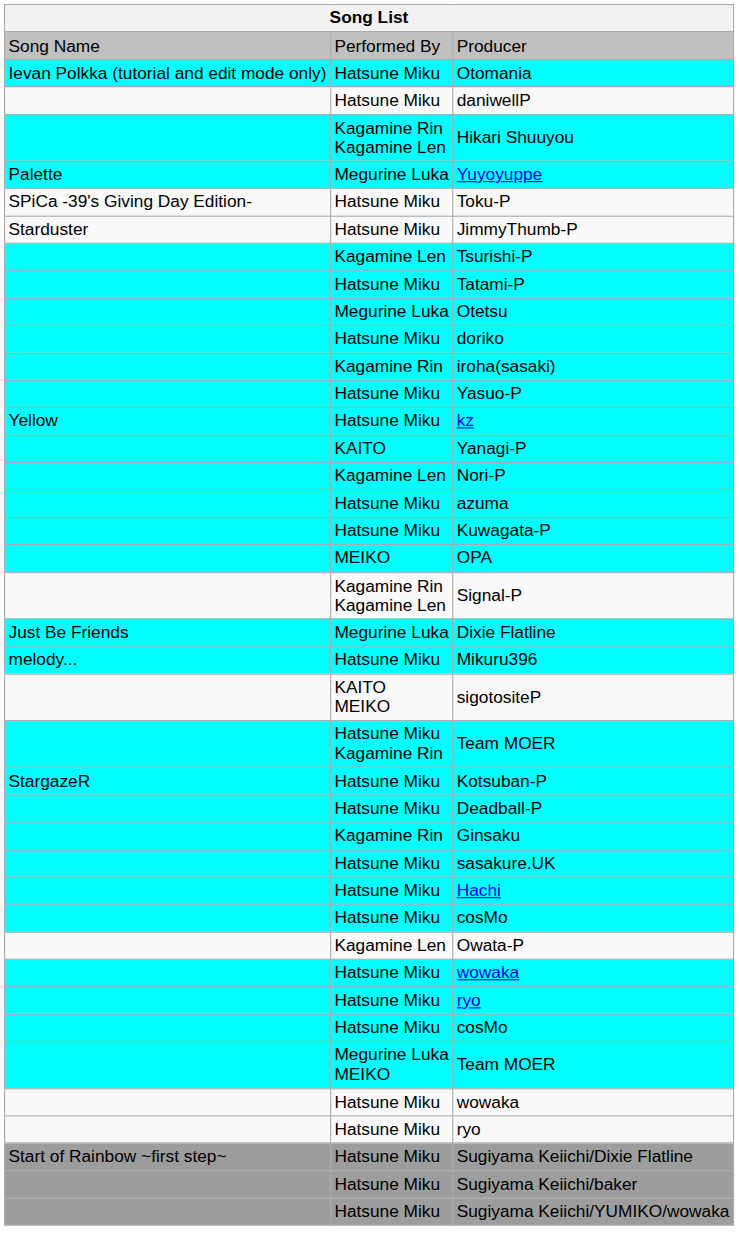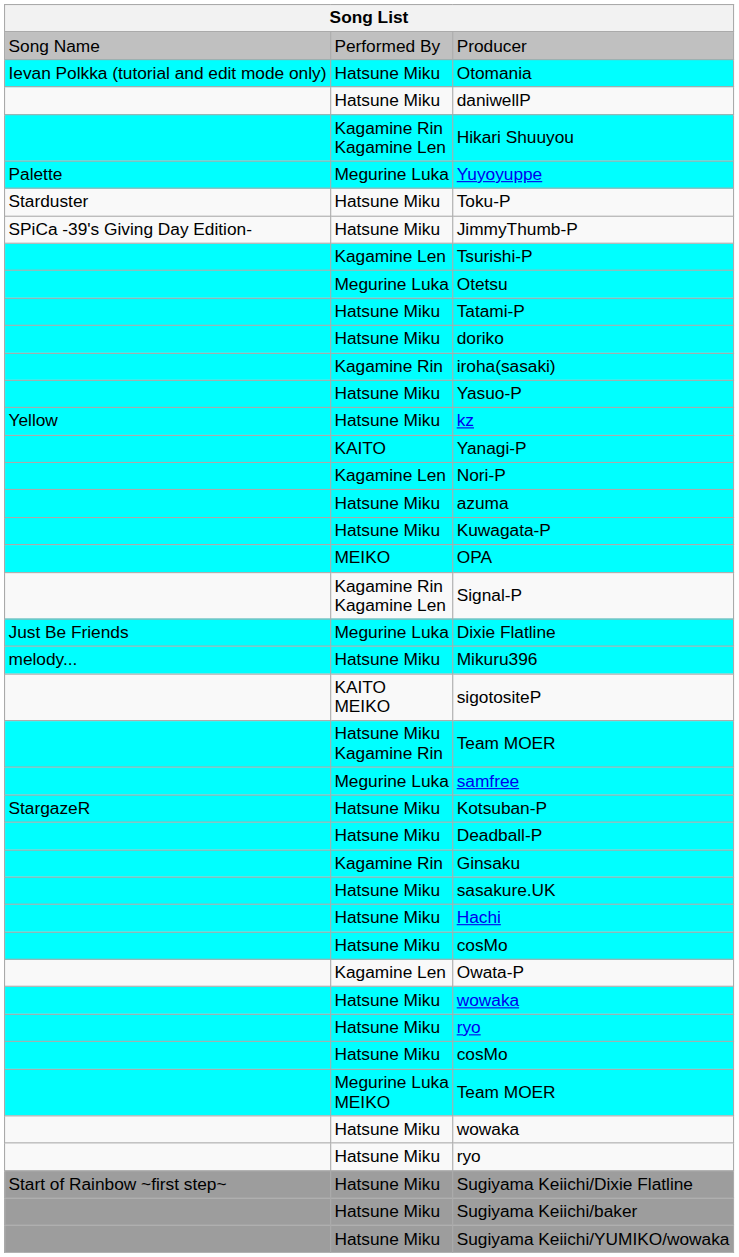 <table class="wikitable">
 <tr>
 <th colspan="3" style="width: 40em">Song List</th>
 </tr>
 <tr>
 <td style="background:silver; color:black">Song Name</td>
 <td style="background:silver; color:black">Performed By</td>
 <td style="background:silver; color:black">Producer</td>
 </tr>
 <tr>
 <td style="background:#0ff;">Ievan Polkka (tutorial and edit mode only)</td>
 <td style="background:#0ff;">Hatsune Miku</td>
 <td style="background:#0ff;">Otomania</td>
 </tr>
 <tr>
 <td></td>
 <td>Hatsune Miku</td>
 <td>daniwellP</td>
 </tr>
 <tr>
 <td style="background:#0ff;"></td>
 <td style="background:#0ff;">Kagamine Rin<br>Kagamine Len</td>
 <td style="background:#0ff;">Hikari Shuuyou</td>
 </tr>
 <tr>
 <td style="background:#0ff;">Palette</td>
 <td style="background:#0ff;">Megurine Luka</td>
 <td style="background:#0ff;"><a href='#'>Yuyoyuppe</a></td>
 </tr>
 <tr>
-<td>SPiCa -39's Giving Day Edition-</td>
+<td>Starduster</td>
 <td>Hatsune Miku</td>
 <td>Toku-P</td>
 </tr>
 <tr>
-<td>Starduster</td>
+<td>SPiCa -39's Giving Day Edition-</td>
 <td>Hatsune Miku</td>
 <td>JimmyThumb-P</td>
 </tr>
 <tr>
 <td style="background:#0ff;"></td>
 <td style="background:#0ff;">Kagamine Len</td>
 <td style="background:#0ff;">Tsurishi-P</td>
 </tr>
 <tr>
 <td style="background:#0ff;"></td>
-<td style="background:#0ff;">Hatsune Miku</td>
-<td style="background:#0ff;">Tatami-P</td>
+<td style="background:#0ff;">Megurine Luka</td>
+<td style="background:#0ff;">Otetsu</td>
 </tr>
 <tr>
 <td style="background:#0ff;"></td>
-<td style="background:#0ff;">Megurine Luka</td>
-<td style="background:#0ff;">Otetsu</td>
+<td style="background:#0ff;">Hatsune Miku</td>
+<td style="background:#0ff;">Tatami-P</td>
 </tr>
 <tr>
 <td style="background:#0ff;"></td>
 <td style="background:#0ff;">Hatsune Miku</td>
 <td style="background:#0ff;">doriko</td>
 </tr>
 <tr>
 <td style="background:#0ff;"></td>
 <td style="background:#0ff;">Kagamine Rin</td>
 <td style="background:#0ff;">iroha(sasaki)</td>
 </tr>
 <tr>
 <td style="background:#0ff;"></td>
 <td style="background:#0ff;">Hatsune Miku</td>
 <td style="background:#0ff;">Yasuo-P</td>
 </tr>
 <tr>
 <td style="background:#0ff;">Yellow</td>
 <td style="background:#0ff;">Hatsune Miku</td>
 <td style="background:#0ff;"><a href='#'>kz</a></td>
 </tr>
 <tr>
 <td style="background:#0ff;"></td>
 <td style="background:#0ff;">KAITO</td>
 <td style="background:#0ff;">Yanagi-P</td>
 </tr>
 <tr>
 <td style="background:#0ff;"></td>
 <td style="background:#0ff;">Kagamine Len</td>
 <td style="background:#0ff;">Nori-P</td>
 </tr>
 <tr>
 <td style="background:#0ff;"></td>
 <td style="background:#0ff;">Hatsune Miku</td>
 <td style="background:#0ff;">azuma</td>
 </tr>
 <tr>
 <td style="background:#0ff;"></td>
 <td style="background:#0ff;">Hatsune Miku</td>
 <td style="background:#0ff;">Kuwagata-P</td>
 </tr>
 <tr>
 <td style="background:#0ff;"></td>
 <td style="background:#0ff;">MEIKO</td>
 <td style="background:#0ff;">OPA</td>
 </tr>
 <tr>
 <td></td>
 <td>Kagamine Rin<br>Kagamine Len</td>
 <td>Signal-P</td>
 </tr>
 <tr>
 <td style="background:#0ff;">Just Be Friends</td>
 <td style="background:#0ff;">Megurine Luka</td>
 <td style="background:#0ff;">Dixie Flatline</td>
 </tr>
 <tr>
 <td style="background:#0ff;">melody...</td>
 <td style="background:#0ff;">Hatsune Miku</td>
 <td style="background:#0ff;">Mikuru396</td>
 </tr>
 <tr>
 <td></td>
 <td>KAITO<br>MEIKO</td>
 <td>sigotositeP</td>
 </tr>
 <tr>
 <td style="background:#0ff;"></td>
 <td style="background:#0ff;">Hatsune Miku<br>Kagamine Rin</td>
 <td style="background:#0ff;">Team MOER</td>
+</tr>
+<tr>
+<td style="background:#0ff;"></td>
+<td style="background:#0ff;">Megurine Luka</td>
+<td style="background:#0ff;"><a href='#'>samfree</a></td>
 </tr>
 <tr>
 <td style="background:#0ff;">StargazeR</td>
 <td style="background:#0ff;">Hatsune Miku</td>
 <td style="background:#0ff;">Kotsuban-P</td>
 </tr>
 <tr>
 <td style="background:#0ff;"></td>
 <td style="background:#0ff;">Hatsune Miku</td>
 <td style="background:#0ff;">Deadball-P</td>
 </tr>
 <tr>
 <td style="background:#0ff;"></td>
 <td style="background:#0ff;">Kagamine Rin</td>
 <td style="background:#0ff;">Ginsaku</td>
 </tr>
 <tr>
 <td style="background:#0ff;"></td>
 <td style="background:#0ff;">Hatsune Miku</td>
 <td style="background:#0ff;">sasakure.UK</td>
 </tr>
 <tr>
 <td style="background:#0ff;"></td>
 <td style="background:#0ff;">Hatsune Miku</td>
 <td style="background:#0ff;"><a href='#'>Hachi</a></td>
 </tr>
 <tr>
 <td style="background:#0ff;"></td>
 <td style="background:#0ff;">Hatsune Miku</td>
 <td style="background:#0ff;">cosMo</td>
 </tr>
 <tr>
 <td></td>
 <td>Kagamine Len</td>
 <td>Owata-P</td>
 </tr>
 <tr>
 <td style="background:#0ff;"></td>
 <td style="background:#0ff;">Hatsune Miku</td>
 <td style="background:#0ff;"><a href='#'>wowaka</a></td>
 </tr>
 <tr>
 <td style="background:#0ff;"></td>
 <td style="background:#0ff;">Hatsune Miku</td>
 <td style="background:#0ff;"><a href='#'>ryo</a></td>
 </tr>
 <tr>
 <td style="background:#0ff;"></td>
 <td style="background:#0ff;">Hatsune Miku</td>
 <td style="background:#0ff;">cosMo</td>
 </tr>
 <tr>
 <td style="background:#0ff;"></td>
 <td style="background:#0ff;">Megurine Luka<br>MEIKO</td>
 <td style="background:#0ff;">Team MOER</td>
 </tr>
 <tr>
 <td></td>
 <td>Hatsune Miku</td>
 <td>wowaka</td>
 </tr>
 <tr>
 <td></td>
 <td>Hatsune Miku</td>
 <td>ryo</td>
 </tr>
 <tr>
 <td style="background:#9D9D9D">Start of Rainbow ~first step~</td>
 <td style="background:#9D9D9D">Hatsune Miku</td>
 <td style="background:#9D9D9D">Sugiyama Keiichi/Dixie Flatline</td>
 </tr>
 <tr>
 <td style="background:#9D9D9D"></td>
 <td style="background:#9D9D9D">Hatsune Miku</td>
 <td style="background:#9D9D9D">Sugiyama Keiichi/baker</td>
 </tr>
 <tr>
 <td style="background:#9D9D9D"></td>
 <td style="background:#9D9D9D">Hatsune Miku</td>
 <td style="background:#9D9D9D">Sugiyama Keiichi/YUMIKO/wowaka</td>
 </tr>
 <tr>
 </tr>
 </table>
